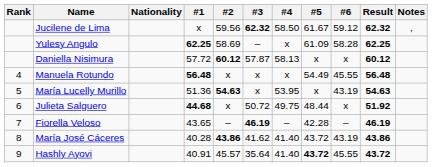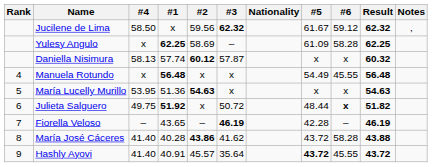 <table class="wikitable sortable" style="text-align:center">
 <tr>
 <th>Rank</th>
 <th>Name</th>
-<th>Nationality</th>
+<th>#4</th>
 <th>#1</th>
 <th>#2</th>
 <th>#3</th>
-<th>#4</th>
+<th>Nationality</th>
 <th>#5</th>
 <th>#6</th>
 <th>Result</th>
 <th>Notes</th>
 </tr>
 <tr>
 <td></td>
 <td align=left><a href='#'>Jucilene de Lima</a></td>
-<td align=left></td>
+<td>58.50</td>
 <td>x</td>
 <td>59.56</td>
 <td><strong>62.32</strong></td>
-<td>58.50</td>
+<td align=left></td>
 <td>61.67</td>
 <td>59.12</td>
 <td><strong>62.32</strong></td>
 <td>, </td>
 </tr>
 <tr>
 <td></td>
 <td align=left><a href='#'>Yulesy Angulo</a></td>
-<td align=left></td>
+<td>x</td>
 <td><strong>62.25</strong></td>
 <td>58.69</td>
 <td>–</td>
-<td>x</td>
+<td align=left></td>
 <td>61.09</td>
 <td>58.28</td>
 <td><strong>62.25</strong></td>
 <td></td>
 </tr>
 <tr>
 <td></td>
 <td align=left><a href='#'>Daniella Nisimura</a></td>
-<td align=left></td>
-<td>57.72</td>
+<td>58.13</td>
+<td>57.74</td>
 <td><strong>60.12</strong></td>
 <td>57.87</td>
-<td>58.13</td>
+<td align=left></td>
 <td>x</td>
 <td>x</td>
-<td><strong>60.12</strong></td>
+<td><strong>60.32</strong></td>
 <td></td>
 </tr>
 <tr>
 <td>4</td>
 <td align=left><a href='#'>Manuela Rotundo</a></td>
-<td align=left></td>
+<td>x</td>
 <td><strong>56.48</strong></td>
 <td>x</td>
 <td>x</td>
-<td>x</td>
+<td align=left></td>
 <td>54.49</td>
 <td>45.55</td>
 <td><strong>56.48</strong></td>
 <td></td>
 </tr>
 <tr>
 <td>5</td>
 <td align=left><a href='#'>María Lucelly Murillo</a></td>
-<td align=left></td>
+<td>53.95</td>
 <td>51.36</td>
 <td><strong>54.63</strong></td>
 <td>x</td>
-<td>53.95</td>
+<td align=left></td>
 <td>x</td>
-<td>43.19</td>
+<td>x</td>
 <td><strong>54.63</strong></td>
 <td></td>
 </tr>
 <tr>
 <td>6</td>
 <td align=left><a href='#'>Julieta Salguero</a></td>
-<td align=left></td>
-<td><strong>44.68</strong></td>
+<td>49.75</td>
+<td><strong>51.92</strong></td>
 <td>x</td>
 <td>50.72</td>
-<td>49.75</td>
+<td align=left></td>
 <td>48.44</td>
-<td>x</td>
-<td><strong>51.92</strong></td>
+<td><strong>x</strong></td>
+<td><strong>51.82</strong></td>
 <td></td>
 </tr>
 <tr>
 <td>7</td>
 <td align=left><a href='#'>Fiorella Veloso</a></td>
-<td align=left></td>
+<td>–</td>
 <td>43.65</td>
 <td>–</td>
 <td><strong>46.19</strong></td>
-<td>–</td>
+<td align=left></td>
 <td>42.28</td>
 <td>–</td>
 <td><strong>46.19</strong></td>
 <td></td>
 </tr>
 <tr>
 <td>8</td>
 <td align=left><a href='#'>María José Cáceres</a></td>
-<td align=left></td>
+<td>41.40</td>
 <td>40.28</td>
 <td><strong>43.86</strong></td>
 <td>41.62</td>
-<td>41.40</td>
+<td align=left></td>
 <td>43.72</td>
-<td>43.19</td>
-<td><strong>43.86</strong></td>
+<td>58.28</td>
+<td><strong>43.88</strong></td>
 <td></td>
 </tr>
 <tr>
 <td>9</td>
 <td align=left><a href='#'>Hashly Ayovi</a></td>
-<td align=left></td>
+<td>41.40</td>
 <td>40.91</td>
 <td>45.57</td>
 <td>35.64</td>
-<td>41.40</td>
+<td align=left></td>
 <td><strong>43.72</strong></td>
 <td>45.55</td>
 <td><strong>43.72</strong></td>
 <td></td>
 </tr>
 </table>
